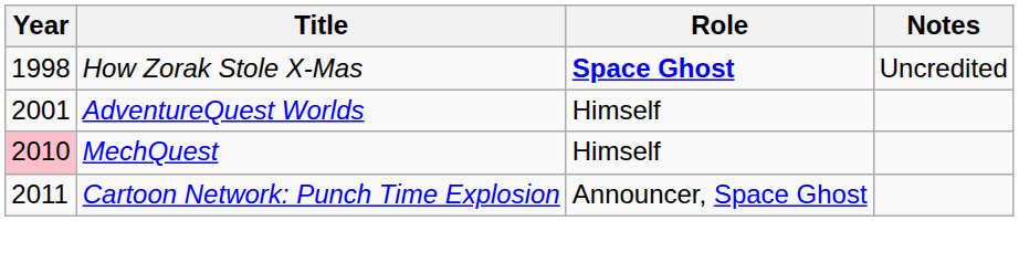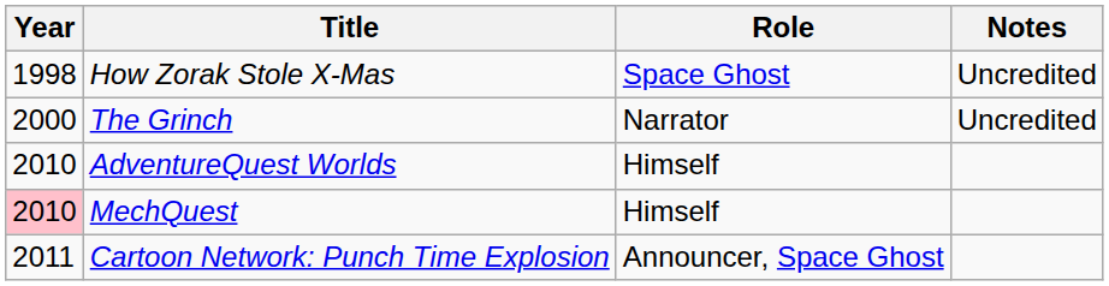 <table class="wikitable sortable">
 <tr>
 <th>Year</th>
 <th>Title</th>
 <th>Role</th>
 <th class="unsortable">Notes</th>
 </tr>
 <tr>
 <td>1998</td>
 <td><em>How Zorak Stole X-Mas</em></td>
-<td><strong><a href='#'>Space Ghost</a></strong></td>
+<td><a href='#'>Space Ghost</a></td>
 <td>Uncredited</td>
 </tr>
 <tr>
-<td>2001</td>
+<td>2000</td>
+<td><em><a href='#'>The Grinch</a></em></td>
+<td>Narrator</td>
+<td>Uncredited</td>
+</tr>
+<tr>
+<td>2010</td>
 <td><em><a href='#'>AdventureQuest Worlds</a></em></td>
 <td>Himself</td>
 <td></td>
 </tr>
 <tr>
 <td style="background: pink;">2010</td>
 <td><em><a href='#'>MechQuest</a></em></td>
 <td>Himself</td>
 <td></td>
 </tr>
 <tr>
 <td>2011</td>
 <td><em><a href='#'>Cartoon Network: Punch Time Explosion</a></em></td>
 <td>Announcer, <a href='#'>Space Ghost</a></td>
 <td></td>
 </tr>
 </table>
